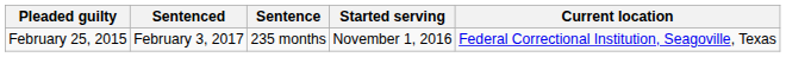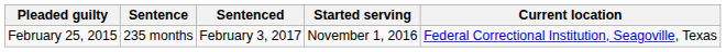 <table class="wikitable">
 <tr>
 <th rowspan=1>Pleaded guilty</th>
+<th rowspan=1>Sentence</th>
 <th rowspan=1>Sentenced</th>
-<th rowspan=1>Sentence</th>
 <th colspan=1>Started serving</th>
 <th colspan=1>Current location</th>
 </tr>
 <tr>
 <td>February 25, 2015</td>
+<td>235 months</td>
 <td>February 3, 2017</td>
-<td>235 months</td>
 <td>November 1, 2016</td>
 <td><a href='#'>Federal Correctional Institution, Seagoville</a>, Texas</td>
 </tr>
 </table>
